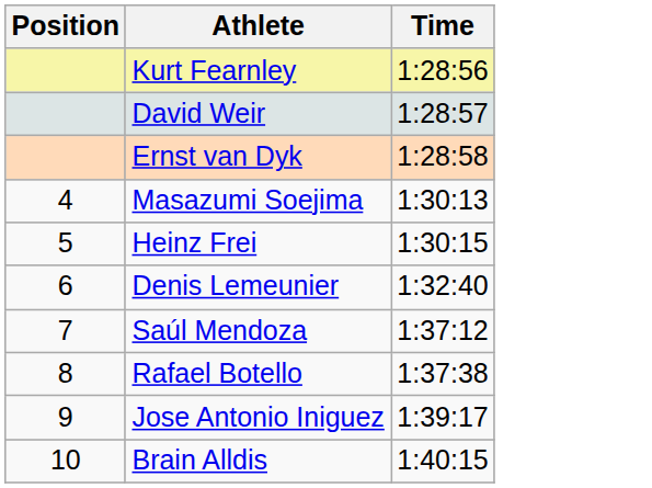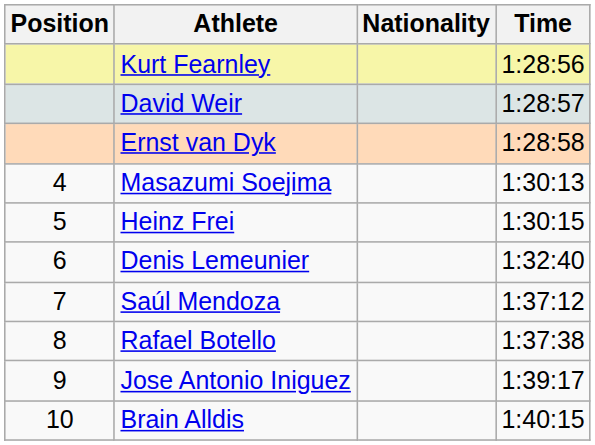 <table class="wikitable sortable">
 <tr>
 <th>Position</th>
 <th>Athlete</th>
+<th>Nationality</th>
 <th>Time</th>
 </tr>
 <tr bgcolor=#F7F6A8>
 <td align=center></td>
 <td><a href='#'>Kurt Fearnley</a></td>
+<td></td>
 <td>1:28:56</td>
 </tr>
 <tr bgcolor=#DCE5E5>
 <td align=center></td>
 <td><a href='#'>David Weir</a></td>
+<td></td>
 <td>1:28:57</td>
 </tr>
 <tr bgcolor=#FFDAB9>
 <td align=center></td>
 <td><a href='#'>Ernst van Dyk</a></td>
+<td></td>
 <td>1:28:58</td>
 </tr>
 <tr>
 <td align=center>4</td>
 <td><a href='#'>Masazumi Soejima</a></td>
+<td></td>
 <td>1:30:13</td>
 </tr>
 <tr>
 <td align=center>5</td>
 <td><a href='#'>Heinz Frei</a></td>
+<td></td>
 <td>1:30:15</td>
 </tr>
 <tr>
 <td align=center>6</td>
 <td><a href='#'>Denis Lemeunier</a></td>
+<td></td>
 <td>1:32:40</td>
 </tr>
 <tr>
 <td align=center>7</td>
 <td><a href='#'>Saúl Mendoza</a></td>
+<td></td>
 <td>1:37:12</td>
 </tr>
 <tr>
 <td align=center>8</td>
 <td><a href='#'>Rafael Botello</a></td>
+<td></td>
 <td>1:37:38</td>
 </tr>
 <tr>
 <td align=center>9</td>
 <td><a href='#'>Jose Antonio Iniguez</a></td>
+<td></td>
 <td>1:39:17</td>
 </tr>
 <tr>
 <td align=center>10</td>
 <td><a href='#'>Brain Alldis</a></td>
+<td></td>
 <td>1:40:15</td>
 </tr>
 </table>
